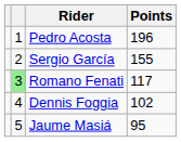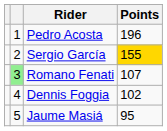 <table class="wikitable" style="font-size: 85%;">
 <tr>
 <th></th>
 <th></th>
 <th>Rider</th>
 <th>Points</th>
 </tr>
 <tr>
 <td></td>
 <td align=center>1</td>
 <td> <a href='#'>Pedro Acosta</a></td>
 <td align=left>196</td>
 </tr>
 <tr>
 <td></td>
 <td align=center>2</td>
 <td> <a href='#'>Sergio García</a></td>
-<td align=left>155</td>
+<td align=left style="background: gold;">155</td>
 </tr>
 <tr>
 <td></td>
 <td align=center style="background: lightgreen;">3</td>
 <td> <a href='#'>Romano Fenati</a></td>
-<td align=left>117</td>
+<td align=left>107</td>
 </tr>
 <tr>
 <td></td>
 <td align=center>4</td>
 <td> <a href='#'>Dennis Foggia</a></td>
 <td align=left>102</td>
 </tr>
 <tr>
 <td></td>
 <td align=center>5</td>
 <td> <a href='#'>Jaume Masiá</a></td>
 <td align=left>95</td>
 </tr>
 </table>
